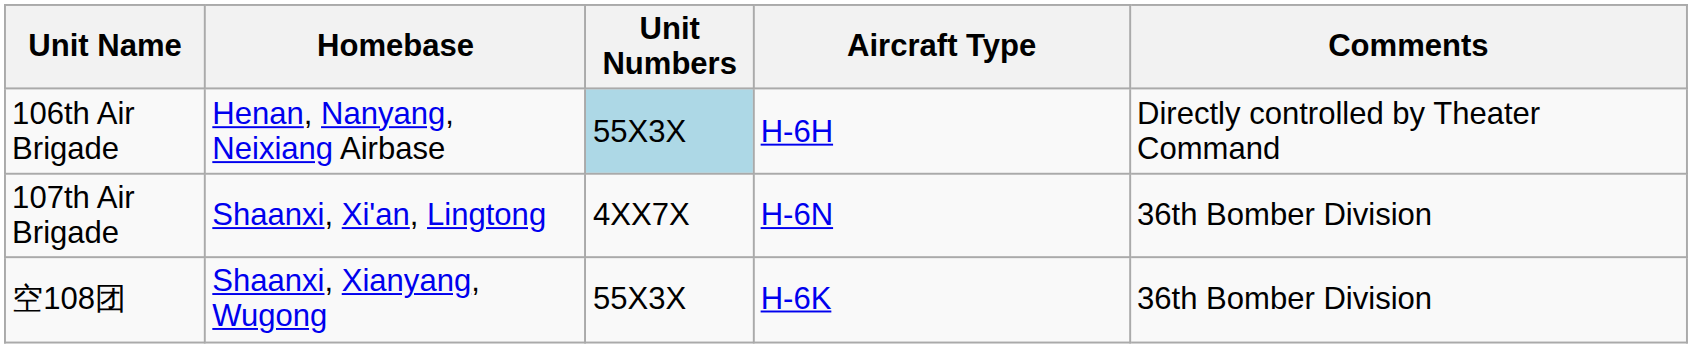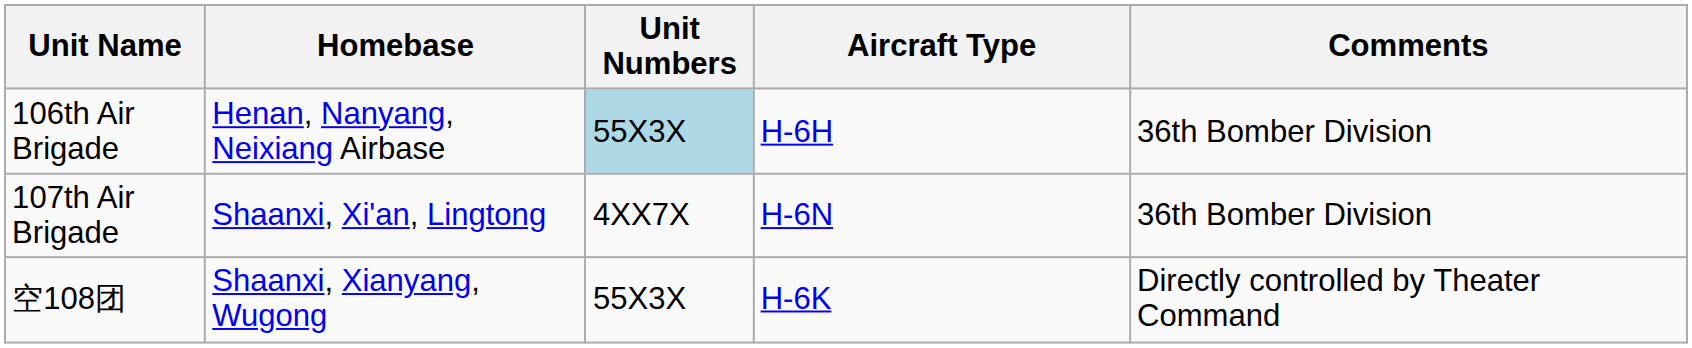 <table class="wikitable">
 <tr>
 <th scope="col" width="100">Unit Name</th>
 <th scope="col" width="200">Homebase</th>
 <th scope="col" width="80">Unit Numbers</th>
 <th scope="col" width="200">Aircraft Type</th>
 <th scope="col" width="300">Comments</th>
 </tr>
 <tr>
 <td>106th Air Brigade</td>
 <td><a href='#'>Henan</a>, <a href='#'>Nanyang</a>, <a href='#'>Neixiang</a> Airbase</td>
 <td style="background: lightblue;">55X3X</td>
 <td><a href='#'>H-6H</a></td>
-<td>Directly controlled by Theater Command</td>
+<td>36th Bomber Division</td>
 </tr>
 <tr>
 <td>107th Air Brigade</td>
 <td><a href='#'>Shaanxi</a>, <a href='#'>Xi'an</a>, <a href='#'>Lingtong</a></td>
 <td>4XX7X</td>
 <td><a href='#'>H-6N</a></td>
 <td>36th Bomber Division</td>
 </tr>
 <tr>
 <td>空108团</td>
 <td><a href='#'>Shaanxi</a>, <a href='#'>Xianyang</a>, <a href='#'>Wugong</a></td>
 <td>55X3X</td>
 <td><a href='#'>H-6K</a></td>
-<td>36th Bomber Division</td>
+<td>Directly controlled by Theater Command</td>
 </tr>
 </table>
